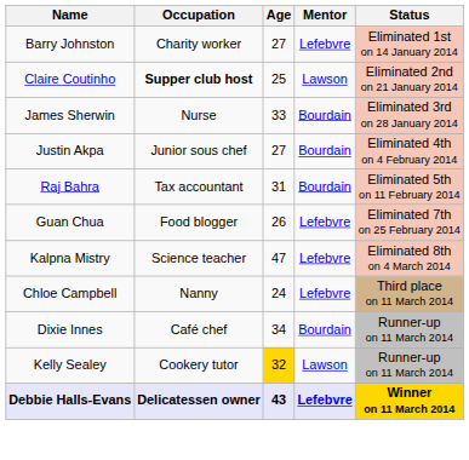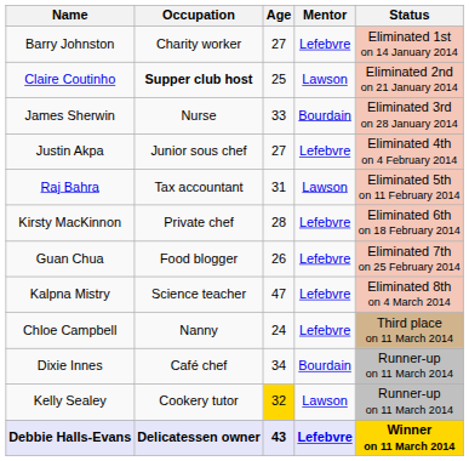 <table class="wikitable" style="margin: auto; text-align: center;">
 <tr>
 <th>Name</th>
 <th>Occupation</th>
 <th>Age</th>
 <th>Mentor</th>
 <th>Status</th>
 </tr>
 <tr>
 <td>Barry Johnston</td>
 <td>Charity worker</td>
 <td>27</td>
 <td><a href='#'>Lefebvre</a></td>
 <td style="background:#f4c7b8;">Eliminated 1st<br><small>on 14 January 2014</small></td>
 </tr>
 <tr>
 <td><a href='#'>Claire Coutinho</a></td>
 <td><strong>Supper club host</strong></td>
 <td>25</td>
 <td><a href='#'>Lawson</a></td>
 <td style="background:#f4c7b8;">Eliminated 2nd<br><small>on 21 January 2014</small></td>
 </tr>
 <tr>
 <td>James Sherwin</td>
 <td>Nurse</td>
 <td>33</td>
 <td><a href='#'>Bourdain</a></td>
 <td style="background:#f4c7b8;">Eliminated 3rd<br><small>on 28 January 2014</small></td>
 </tr>
 <tr>
 <td>Justin Akpa</td>
 <td>Junior sous chef</td>
 <td>27</td>
-<td><a href='#'>Bourdain</a></td>
+<td><a href='#'>Lefebvre</a></td>
 <td style="background:#f4c7b8;">Eliminated 4th<br><small>on 4 February 2014</small></td>
 </tr>
 <tr>
 <td><a href='#'>Raj Bahra</a></td>
 <td>Tax accountant</td>
 <td>31</td>
-<td><a href='#'>Bourdain</a></td>
+<td><a href='#'>Lawson</a></td>
 <td style="background:#f4c7b8;">Eliminated 5th<br><small>on 11 February 2014</small></td>
+</tr>
+<tr>
+<td>Kirsty MacKinnon</td>
+<td>Private chef</td>
+<td>28</td>
+<td><a href='#'>Lefebvre</a></td>
+<td style=background:#f4c7b8>Eliminated 6th<br><small>on 18 February 2014</small></td>
 </tr>
 <tr>
 <td>Guan Chua</td>
 <td>Food blogger</td>
 <td>26</td>
 <td><a href='#'>Lefebvre</a></td>
 <td style=background:#f4c7b8>Eliminated 7th<br><small>on 25 February 2014</small></td>
 </tr>
 <tr>
 <td>Kalpna Mistry</td>
 <td>Science teacher</td>
 <td>47</td>
 <td><a href='#'>Lefebvre</a></td>
 <td style=background:#f4c7b8>Eliminated 8th<br><small>on 4 March 2014</small></td>
 </tr>
 <tr>
 <td>Chloe Campbell</td>
 <td>Nanny</td>
 <td>24</td>
 <td><a href='#'>Lefebvre</a></td>
 <td style=background:tan>Third place<br><small>on 11 March 2014</small></td>
 </tr>
 <tr>
 <td>Dixie Innes</td>
 <td>Café chef</td>
 <td>34</td>
 <td><a href='#'>Bourdain</a></td>
 <td style=background:silver>Runner-up<br><small>on 11 March 2014</small></td>
 </tr>
 <tr>
 <td>Kelly Sealey</td>
 <td>Cookery tutor</td>
 <td style="background: gold;">32</td>
 <td><a href='#'>Lawson</a></td>
 <td style=background:silver>Runner-up<br><small>on 11 March 2014</small></td>
 </tr>
 <tr>
 <td style="background:lavender;"><strong>Debbie Halls-Evans</strong></td>
 <td style="background:lavender;"><strong>Delicatessen owner</strong></td>
 <td style="background:lavender;"><strong>43</strong></td>
 <td style="background:lavender;"><strong><a href='#'>Lefebvre</a></strong></td>
 <td style=background:gold><strong>Winner</strong><br><small><strong>on 11 March 2014</strong></small></td>
 </tr>
 </table>
